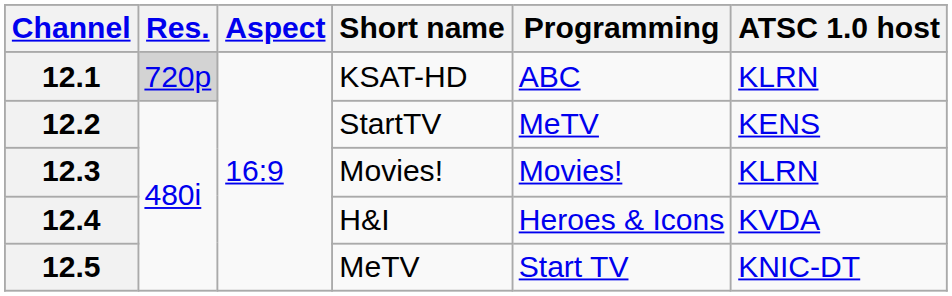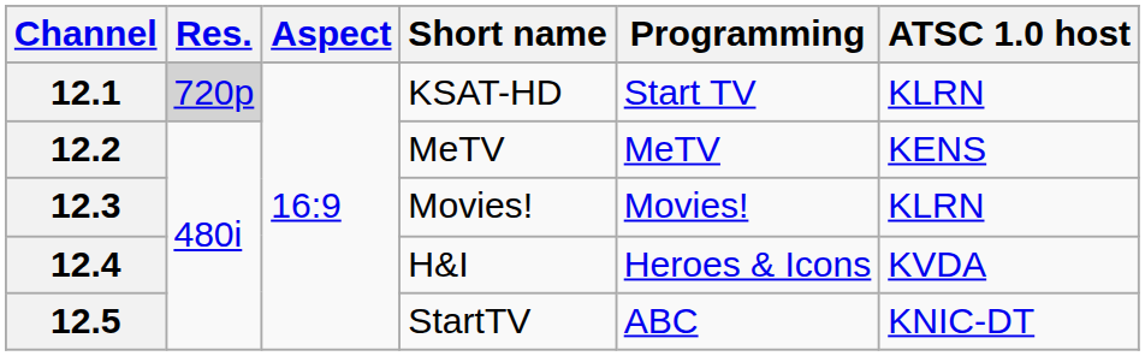 <table class="wikitable">
 <tr>
 <th scope = "col"><a href='#'>Channel</a></th>
 <th scope = "col"><a href='#'>Res.</a></th>
 <th scope = "col"><a href='#'>Aspect</a></th>
 <th scope = "col">Short name</th>
 <th scope = "col">Programming</th>
 <th scope = "col">ATSC 1.0 host</th>
 </tr>
 <tr>
 <th scope = "row">12.1</th>
 <td style="background: lightgrey;"><a href='#'>720p</a></td>
 <td rowspan="5"><a href='#'>16:9</a></td>
 <td>KSAT-HD</td>
-<td><a href='#'>ABC</a></td>
+<td><a href='#'>Start TV</a></td>
 <td><a href='#'>KLRN</a></td>
 </tr>
 <tr>
 <th scope = "row">12.2</th>
 <td rowspan="4"><a href='#'>480i</a></td>
-<td>StartTV</td>
+<td>MeTV</td>
 <td><a href='#'>MeTV</a></td>
 <td><a href='#'>KENS</a></td>
 </tr>
 <tr>
 <th scope = "row">12.3</th>
 <td>Movies!</td>
 <td><a href='#'>Movies!</a></td>
 <td><a href='#'>KLRN</a></td>
 </tr>
 <tr>
 <th scope = "row">12.4</th>
 <td>H&I</td>
 <td><a href='#'>Heroes & Icons</a></td>
 <td><a href='#'>KVDA</a></td>
 </tr>
 <tr>
 <th scope = "row">12.5</th>
-<td>MeTV</td>
-<td><a href='#'>Start TV</a></td>
+<td>StartTV</td>
+<td><a href='#'>ABC</a></td>
 <td><a href='#'>KNIC-DT</a></td>
 </tr>
 </table>
